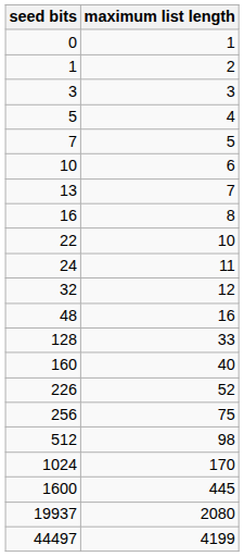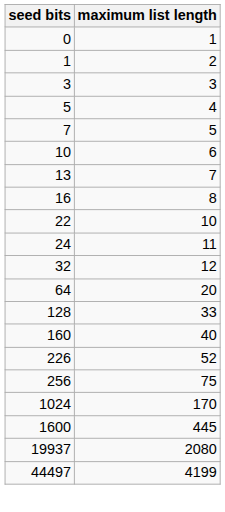 <table class="wikitable" style="margin:0 0 0 1em; text-align:right; float:right;">
 <tr>
 <th>seed bits</th>
 <th>maximum list length</th>
 </tr>
 <tr>
 <td>0</td>
 <td>1</td>
 </tr>
 <tr>
 <td>1</td>
 <td>2</td>
 </tr>
 <tr>
 <td>3</td>
 <td>3</td>
 </tr>
 <tr>
 <td>5</td>
 <td>4</td>
 </tr>
 <tr>
 <td>7</td>
 <td>5</td>
 </tr>
 <tr>
 <td>10</td>
 <td>6</td>
 </tr>
 <tr>
 <td>13</td>
 <td>7</td>
 </tr>
 <tr>
 <td>16</td>
 <td>8</td>
 </tr>
 <tr>
 <td>22</td>
 <td>10</td>
 </tr>
 <tr>
 <td>24</td>
 <td>11</td>
 </tr>
 <tr>
 <td> 32</td>
 <td>12</td>
 </tr>
 <tr>
-<td> 48</td>
-<td>16</td>
+<td>64</td>
+<td>20</td>
 </tr>
 <tr>
 <td>128</td>
 <td>33</td>
 </tr>
 <tr>
 <td> 160</td>
 <td>40</td>
 </tr>
 <tr>
 <td>226</td>
 <td> 52</td>
 </tr>
 <tr>
 <td> 256</td>
 <td>75</td>
 </tr>
 <tr>
-<td> 512</td>
-<td>98</td>
-</tr>
-<tr>
 <td>1024</td>
 <td>170</td>
 </tr>
 <tr>
 <td> 1600</td>
 <td>445</td>
 </tr>
 <tr>
 <td> 19937</td>
 <td>2080</td>
 </tr>
 <tr>
 <td> 44497</td>
 <td>4199</td>
 </tr>
 </table>
